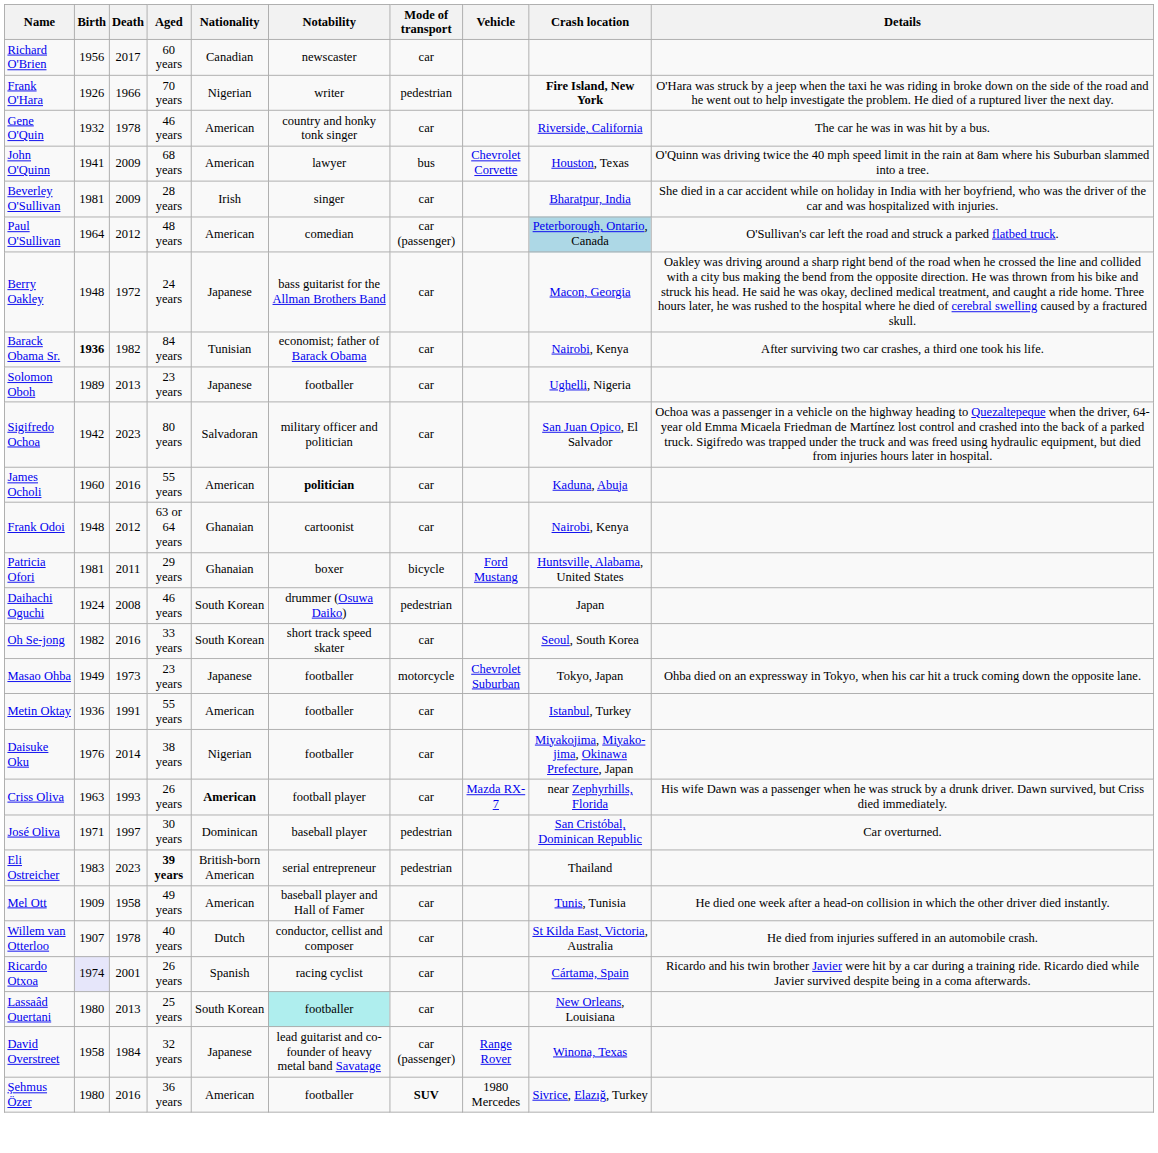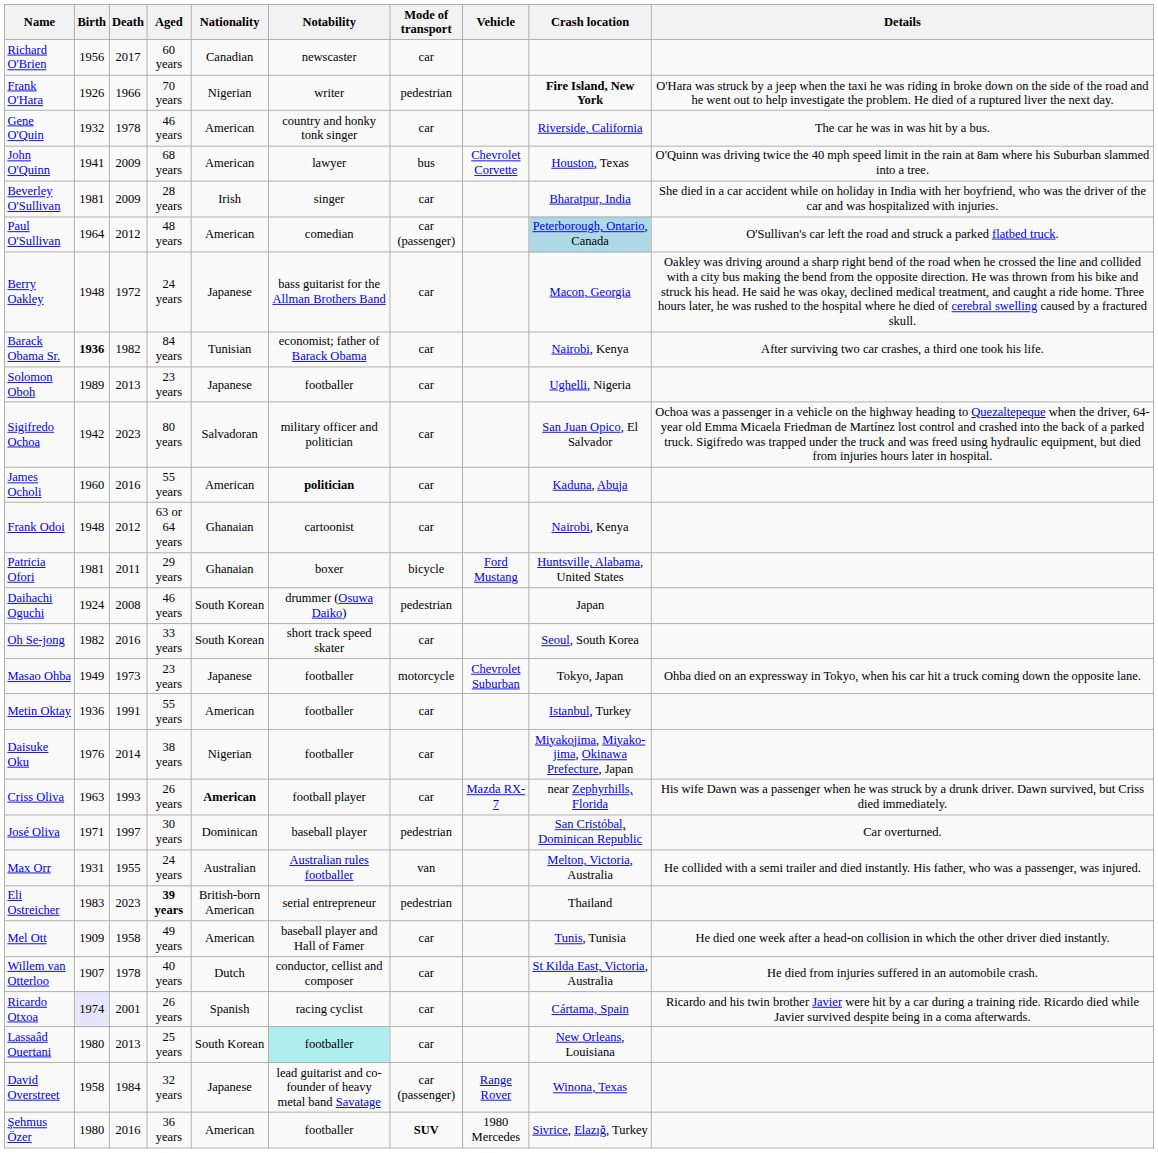 <table class="wikitable sortable" style="text-align:center; font-size:85%">
 <tr>
 <th>Name</th>
 <th>Birth</th>
 <th>Death</th>
 <th>Aged</th>
 <th>Nationality</th>
 <th>Notability</th>
 <th>Mode of transport</th>
 <th>Vehicle</th>
 <th>Crash location</th>
 <th>Details</th>
 </tr>
 <tr>
 <td align="left"><a href='#'>Richard O'Brien</a></td>
 <td>1956</td>
 <td>2017</td>
 <td>60 years</td>
 <td>Canadian</td>
 <td>newscaster</td>
 <td>car</td>
 <td></td>
 <td></td>
 <td></td>
 </tr>
 <tr>
 <td align="left"><a href='#'>Frank O'Hara</a></td>
 <td>1926</td>
 <td>1966</td>
 <td>70 years</td>
 <td>Nigerian</td>
 <td>writer</td>
 <td>pedestrian</td>
 <td></td>
 <td><strong>Fire Island, New York</strong></td>
 <td>O'Hara was struck by a jeep when the taxi he was riding in broke down on the side of the road and he went out to help investigate the problem. He died of a ruptured liver the next day.</td>
 </tr>
 <tr>
 <td align="left"><a href='#'>Gene O'Quin</a></td>
 <td>1932</td>
 <td>1978</td>
 <td>46 years</td>
 <td>American</td>
 <td>country and honky tonk singer</td>
 <td>car</td>
 <td></td>
 <td><a href='#'>Riverside, California</a></td>
 <td>The car he was in was hit by a bus.</td>
 </tr>
 <tr>
 <td align="left"><a href='#'>John O'Quinn</a></td>
 <td>1941</td>
 <td>2009</td>
 <td>68 years</td>
 <td>American</td>
 <td>lawyer</td>
 <td>bus</td>
 <td><a href='#'>Chevrolet Corvette</a></td>
 <td><a href='#'>Houston</a>, Texas</td>
 <td>O'Quinn was driving twice the 40 mph speed limit in the rain at 8am where his Suburban slammed into a tree.</td>
 </tr>
 <tr>
 <td align="left"><a href='#'>Beverley O'Sullivan</a></td>
 <td>1981</td>
 <td>2009</td>
 <td>28 years</td>
 <td>Irish</td>
 <td>singer</td>
 <td>car</td>
 <td></td>
 <td><a href='#'>Bharatpur, India</a></td>
 <td>She died in a car accident while on holiday in India with her boyfriend, who was the driver of the car and was hospitalized with injuries.</td>
 </tr>
 <tr>
 <td align="left"><a href='#'>Paul O'Sullivan</a></td>
 <td>1964</td>
 <td>2012</td>
 <td>48 years</td>
 <td>American</td>
 <td>comedian</td>
 <td>car (passenger)</td>
 <td></td>
 <td style="background: lightblue;"><a href='#'>Peterborough, Ontario</a>, Canada</td>
 <td>O'Sullivan's car left the road and struck a parked <a href='#'>flatbed truck</a>.</td>
 </tr>
 <tr>
 <td align="left"><a href='#'>Berry Oakley</a></td>
 <td>1948</td>
 <td>1972</td>
 <td>24 years</td>
 <td>Japanese</td>
 <td>bass guitarist for the <a href='#'>Allman Brothers Band</a></td>
 <td>car</td>
 <td></td>
 <td><a href='#'>Macon, Georgia</a></td>
 <td>Oakley was driving around a sharp right bend of the road when he crossed the line and collided with a city bus making the bend from the opposite direction. He was thrown from his bike and struck his head. He said he was okay, declined medical treatment, and caught a ride home. Three hours later, he was rushed to the hospital where he died of <a href='#'>cerebral swelling</a> caused by a fractured skull.</td>
 </tr>
 <tr>
 <td align="left"><a href='#'>Barack Obama Sr.</a></td>
 <td><strong>1936</strong></td>
 <td>1982</td>
 <td>84 years</td>
 <td>Tunisian</td>
 <td>economist; father of <a href='#'>Barack Obama</a></td>
 <td>car</td>
 <td></td>
 <td><a href='#'>Nairobi</a>, Kenya</td>
 <td>After surviving two car crashes, a third one took his life.</td>
 </tr>
 <tr>
 <td align="left"><a href='#'>Solomon Oboh</a></td>
 <td>1989</td>
 <td>2013</td>
 <td>23 years</td>
 <td>Japanese</td>
 <td>footballer</td>
 <td>car</td>
 <td></td>
 <td><a href='#'>Ughelli</a>, Nigeria</td>
 <td></td>
 </tr>
 <tr>
 <td align="left"><a href='#'>Sigifredo Ochoa</a></td>
 <td>1942</td>
 <td>2023</td>
 <td>80 years</td>
 <td>Salvadoran</td>
 <td>military officer and politician</td>
 <td>car</td>
 <td></td>
 <td><a href='#'>San Juan Opico</a>, El Salvador</td>
 <td>Ochoa was a passenger in a vehicle on the highway heading to <a href='#'>Quezaltepeque</a> when the driver, 64- year old Emma Micaela Friedman de Martínez lost control and crashed into the back of a parked truck. Sigifredo was trapped under the truck and was freed using hydraulic equipment, but died from injuries hours later in hospital.</td>
 </tr>
 <tr>
 <td align="left"><a href='#'>James Ocholi</a></td>
 <td>1960</td>
 <td>2016</td>
 <td>55 years</td>
 <td>American</td>
 <td><strong>politician</strong></td>
 <td>car</td>
 <td></td>
 <td><a href='#'>Kaduna</a>, <a href='#'>Abuja</a></td>
 <td></td>
 </tr>
 <tr>
 <td align="left"><a href='#'>Frank Odoi</a></td>
 <td>1948</td>
 <td>2012</td>
 <td>63 or 64 years</td>
 <td>Ghanaian</td>
 <td>cartoonist</td>
 <td>car</td>
 <td></td>
 <td><a href='#'>Nairobi</a>, Kenya</td>
 <td></td>
 </tr>
 <tr>
 <td align="left"><a href='#'>Patricia Ofori</a></td>
 <td>1981</td>
 <td>2011</td>
 <td>29 years</td>
 <td>Ghanaian</td>
 <td>boxer</td>
 <td>bicycle</td>
 <td><a href='#'>Ford Mustang</a></td>
 <td><a href='#'>Huntsville, Alabama</a>, United States</td>
 <td></td>
 </tr>
 <tr>
 <td align="left"><a href='#'>Daihachi Oguchi</a></td>
 <td>1924</td>
 <td>2008</td>
 <td>46 years</td>
 <td>South Korean</td>
 <td>drummer (<a href='#'>Osuwa Daiko</a>)</td>
 <td>pedestrian</td>
 <td></td>
 <td>Japan</td>
 <td></td>
 </tr>
 <tr>
 <td align="left"><a href='#'>Oh Se-jong</a></td>
 <td>1982</td>
 <td>2016</td>
 <td>33 years</td>
 <td>South Korean</td>
 <td>short track speed skater</td>
 <td>car</td>
 <td></td>
 <td><a href='#'>Seoul</a>, South Korea</td>
 <td></td>
 </tr>
 <tr>
 <td align="left"><a href='#'>Masao Ohba</a></td>
 <td>1949</td>
 <td>1973</td>
 <td>23 years</td>
 <td>Japanese</td>
 <td>footballer</td>
 <td>motorcycle</td>
 <td><a href='#'>Chevrolet Suburban</a></td>
 <td>Tokyo, Japan</td>
 <td>Ohba died on an expressway in Tokyo, when his car hit a truck coming down the opposite lane.</td>
 </tr>
 <tr>
 <td align="left"><a href='#'>Metin Oktay</a></td>
 <td>1936</td>
 <td>1991</td>
 <td>55 years</td>
 <td>American</td>
 <td>footballer</td>
 <td>car</td>
 <td></td>
 <td><a href='#'>Istanbul</a>, Turkey</td>
 <td></td>
 </tr>
 <tr>
 <td align="left"><a href='#'>Daisuke Oku</a></td>
 <td>1976</td>
 <td>2014</td>
 <td>38 years</td>
 <td>Nigerian</td>
 <td>footballer</td>
 <td>car</td>
 <td></td>
 <td><a href='#'>Miyakojima</a>, <a href='#'>Miyako-jima</a>, <a href='#'>Okinawa Prefecture</a>, Japan</td>
 <td></td>
 </tr>
 <tr>
 <td align="left"><a href='#'>Criss Oliva</a></td>
 <td>1963</td>
 <td>1993</td>
 <td>26 years</td>
 <td><strong>American</strong></td>
 <td>football player</td>
 <td>car</td>
 <td><a href='#'>Mazda RX-7</a></td>
 <td>near <a href='#'>Zephyrhills, Florida</a></td>
 <td>His wife Dawn was a passenger when he was struck by a drunk driver. Dawn survived, but Criss died immediately.</td>
 </tr>
 <tr>
 <td align="left"><a href='#'>José Oliva</a></td>
 <td>1971</td>
 <td>1997</td>
 <td>30 years</td>
 <td>Dominican</td>
 <td>baseball player</td>
 <td>pedestrian</td>
 <td></td>
 <td><a href='#'>San Cristóbal, Dominican Republic</a></td>
 <td>Car overturned.</td>
 </tr>
 <tr>
+<td align="left"><a href='#'>Max Orr</a></td>
+<td>1931</td>
+<td>1955</td>
+<td>24 years</td>
+<td>Australian</td>
+<td><a href='#'>Australian rules footballer</a></td>
+<td>van</td>
+<td></td>
+<td><a href='#'>Melton, Victoria</a>, Australia</td>
+<td>He collided with a semi trailer and died instantly. His father, who was a passenger, was injured.</td>
+</tr>
+<tr>
 <td align="left"><a href='#'>Eli Ostreicher</a></td>
 <td>1983</td>
 <td>2023</td>
 <td><strong>39 years</strong></td>
 <td>British-born American</td>
 <td>serial entrepreneur</td>
 <td>pedestrian</td>
 <td></td>
 <td>Thailand</td>
 <td></td>
 </tr>
 <tr>
 <td align="left"><a href='#'>Mel Ott</a></td>
 <td>1909</td>
 <td>1958</td>
 <td>49 years</td>
 <td>American</td>
 <td>baseball player and Hall of Famer</td>
 <td>car</td>
 <td></td>
 <td><a href='#'>Tunis</a>, Tunisia</td>
 <td>He died one week after a head-on collision in which the other driver died instantly.</td>
 </tr>
 <tr>
 <td align="left"><a href='#'>Willem van Otterloo</a></td>
 <td>1907</td>
 <td>1978</td>
 <td>40 years</td>
 <td>Dutch</td>
 <td>conductor, cellist and composer</td>
 <td>car</td>
 <td></td>
 <td><a href='#'>St Kilda East, Victoria</a>, Australia</td>
 <td>He died from injuries suffered in an automobile crash.</td>
 </tr>
 <tr>
 <td align="left"><a href='#'>Ricardo Otxoa</a></td>
 <td style="background: lavender;">1974</td>
 <td>2001</td>
 <td>26 years</td>
 <td>Spanish</td>
 <td>racing cyclist</td>
 <td>car</td>
 <td></td>
 <td><a href='#'>Cártama, Spain</a></td>
 <td>Ricardo and his twin brother <a href='#'>Javier</a> were hit by a car during a training ride. Ricardo died while Javier survived despite being in a coma afterwards.</td>
 </tr>
 <tr>
 <td align="left"><a href='#'>Lassaâd Ouertani</a></td>
 <td>1980</td>
 <td>2013</td>
 <td>25 years</td>
 <td>South Korean</td>
 <td style="background: paleturquoise;">footballer</td>
 <td>car</td>
 <td></td>
 <td><a href='#'>New Orleans</a>, Louisiana</td>
 <td></td>
 </tr>
 <tr>
 <td align="left"><a href='#'>David Overstreet</a></td>
 <td>1958</td>
 <td>1984</td>
 <td>32 years</td>
 <td>Japanese</td>
 <td>lead guitarist and co-founder of heavy metal band <a href='#'>Savatage</a></td>
 <td>car (passenger)</td>
 <td><a href='#'>Range Rover</a></td>
 <td><a href='#'>Winona, Texas</a></td>
 <td></td>
 </tr>
 <tr>
 <td align="left"><a href='#'>Şehmus Özer</a></td>
 <td>1980</td>
 <td>2016</td>
 <td>36 years</td>
 <td>American</td>
 <td>footballer</td>
 <td><strong>SUV</strong></td>
 <td>1980 Mercedes</td>
 <td><a href='#'>Sivrice</a>, <a href='#'>Elazığ</a>, Turkey</td>
 <td></td>
 </tr>
 </table>
